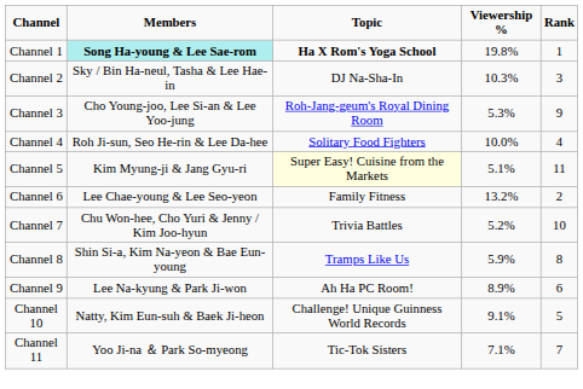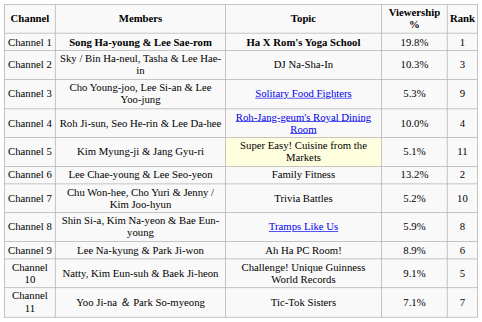 <table class="wikitable sortable" style="text-align:center; width:80%">
 <tr style="font-weight:bold">
 <td>Channel</td>
 <td>Members</td>
 <td>Topic</td>
 <td>Viewership %</td>
 <td>Rank</td>
 </tr>
 <tr>
 <td>Channel 1</td>
-<td style="background: paleturquoise;"><strong>Song Ha-young & Lee Sae-rom</strong></td>
+<td><strong>Song Ha-young & Lee Sae-rom</strong></td>
 <td><strong>Ha X Rom's Yoga School</strong></td>
 <td>19.8%</td>
 <td>1</td>
 </tr>
 <tr>
 <td>Channel 2</td>
 <td>Sky / Bin Ha-neul, Tasha & Lee Hae-in</td>
 <td>DJ Na-Sha-In</td>
 <td>10.3%</td>
 <td>3</td>
 </tr>
 <tr>
 <td>Channel 3</td>
 <td>Cho Young-joo, Lee Si-an & Lee Yoo-jung</td>
-<td><a href='#'>Roh-Jang-geum's Royal Dining Room</a></td>
+<td><a href='#'>Solitary Food Fighters</a></td>
 <td>5.3%</td>
 <td>9</td>
 </tr>
 <tr>
 <td>Channel 4</td>
 <td>Roh Ji-sun, Seo He-rin & Lee Da-hee</td>
-<td><a href='#'>Solitary Food Fighters</a></td>
+<td><a href='#'>Roh-Jang-geum's Royal Dining Room</a></td>
 <td>10.0%</td>
 <td>4</td>
 </tr>
 <tr>
 <td>Channel 5</td>
 <td>Kim Myung-ji & Jang Gyu-ri</td>
 <td style="background: lightyellow;">Super Easy! Cuisine from the Markets</td>
 <td>5.1%</td>
 <td>11</td>
 </tr>
 <tr>
 <td>Channel 6</td>
 <td>Lee Chae-young & Lee Seo-yeon</td>
 <td>Family Fitness</td>
 <td>13.2%</td>
 <td>2</td>
 </tr>
 <tr>
 <td>Channel 7</td>
 <td>Chu Won-hee, Cho Yuri & Jenny / Kim Joo-hyun</td>
 <td>Trivia Battles</td>
 <td>5.2%</td>
 <td>10</td>
 </tr>
 <tr>
 <td>Channel 8</td>
 <td>Shin Si-a, Kim Na-yeon & Bae Eun-young</td>
 <td><a href='#'>Tramps Like Us</a></td>
 <td>5.9%</td>
 <td>8</td>
 </tr>
 <tr>
 <td>Channel 9</td>
 <td>Lee Na-kyung & Park Ji-won</td>
 <td>Ah Ha PC Room!</td>
 <td>8.9%</td>
 <td>6</td>
 </tr>
 <tr>
 <td>Channel 10</td>
 <td>Natty, Kim Eun-suh & Baek Ji-heon</td>
 <td>Challenge! Unique Guinness World Records</td>
 <td>9.1%</td>
 <td>5</td>
 </tr>
 <tr>
 <td>Channel 11</td>
 <td>Yoo Ji-na ＆ Park So-myeong</td>
 <td>Tic-Tok Sisters</td>
 <td>7.1%</td>
 <td>7</td>
 </tr>
 </table>
